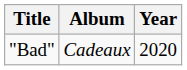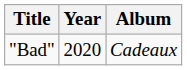 <table class="wikitable">
 <tr>
 <th>Title</th>
+<th>Year</th>
 <th>Album</th>
-<th>Year</th>
 </tr>
 <tr>
 <td>"Bad"</td>
+<td>2020</td>
 <td><em>Cadeaux</em></td>
-<td>2020</td>
 </tr>
 </table>
